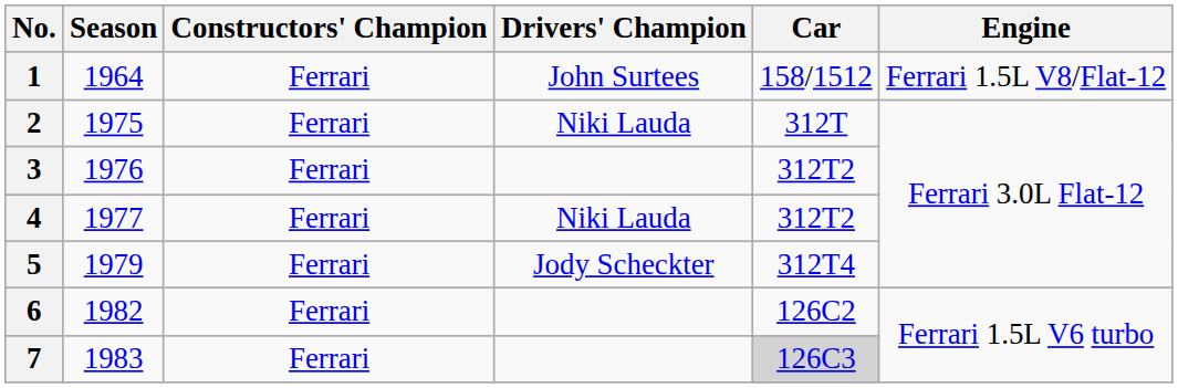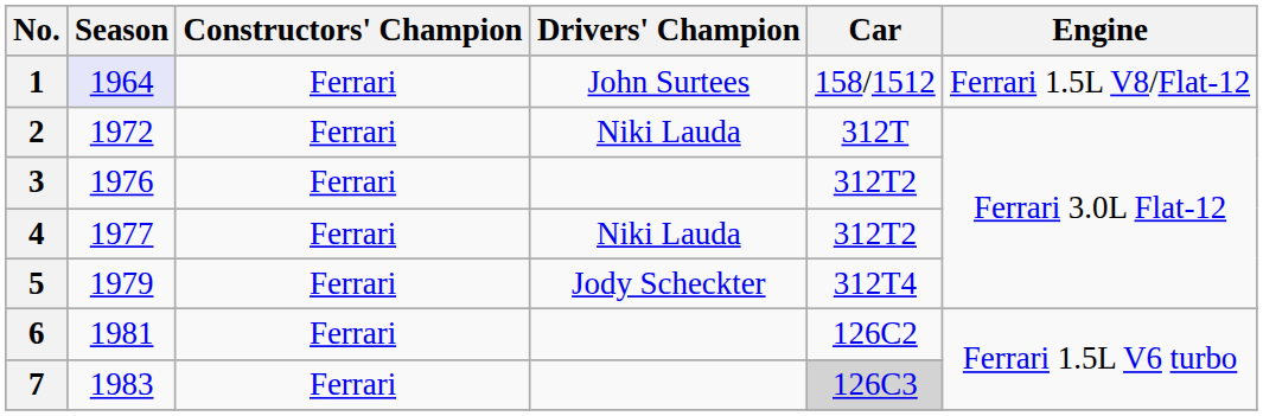 <table class="wikitable" style="text-align:center; font-size:100%">
 <tr>
 <th>No.</th>
 <th>Season</th>
 <th>Constructors' Champion</th>
 <th>Drivers' Champion</th>
 <th>Car</th>
 <th>Engine</th>
 </tr>
 <tr>
 <th>1</th>
-<td><a href='#'>1964</a></td>
+<td style="background: lavender;"><a href='#'>1964</a></td>
 <td><a href='#'>Ferrari</a></td>
 <td><a href='#'>John Surtees</a></td>
 <td><a href='#'>158</a>/<a href='#'>1512</a></td>
 <td><a href='#'>Ferrari</a> 1.5L <a href='#'>V8</a>/<a href='#'>Flat-12</a></td>
 </tr>
 <tr>
 <th>2</th>
-<td><a href='#'>1975</a></td>
+<td><a href='#'>1972</a></td>
 <td><a href='#'>Ferrari</a></td>
 <td><a href='#'>Niki Lauda</a></td>
 <td><a href='#'>312T</a></td>
 <td rowspan=4><a href='#'>Ferrari</a> 3.0L <a href='#'>Flat-12</a></td>
 </tr>
 <tr>
 <th>3</th>
 <td><a href='#'>1976</a></td>
 <td><a href='#'>Ferrari</a></td>
 <td></td>
 <td><a href='#'>312T2</a></td>
 </tr>
 <tr>
 <th>4</th>
 <td><a href='#'>1977</a></td>
 <td><a href='#'>Ferrari</a></td>
 <td><a href='#'>Niki Lauda</a></td>
 <td><a href='#'>312T2</a></td>
 </tr>
 <tr>
 <th>5</th>
 <td><a href='#'>1979</a></td>
 <td><a href='#'>Ferrari</a></td>
 <td><a href='#'>Jody Scheckter</a></td>
 <td><a href='#'>312T4</a></td>
 </tr>
 <tr>
 <th>6</th>
-<td><a href='#'>1982</a></td>
+<td><a href='#'>1981</a></td>
 <td><a href='#'>Ferrari</a></td>
 <td></td>
 <td><a href='#'>126C2</a></td>
 <td rowspan=2><a href='#'>Ferrari</a> 1.5L <a href='#'>V6</a> <a href='#'>turbo</a></td>
 </tr>
 <tr>
 <th>7</th>
 <td><a href='#'>1983</a></td>
 <td><a href='#'>Ferrari</a></td>
 <td></td>
 <td style="background: lightgrey;"><a href='#'>126C3</a></td>
 </tr>
 </table>
